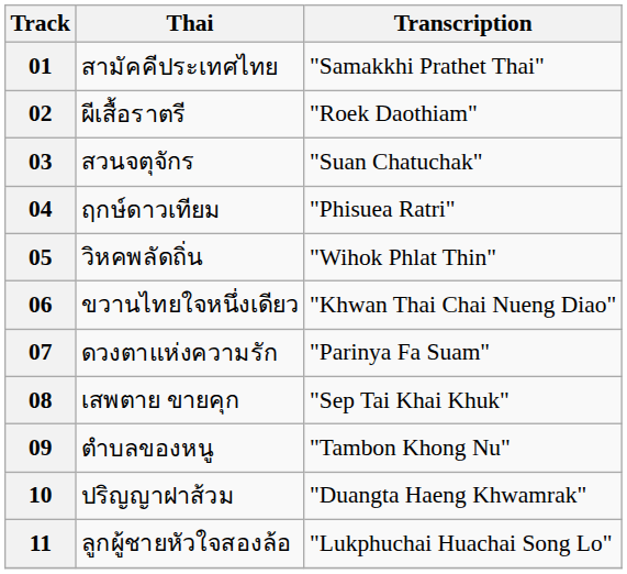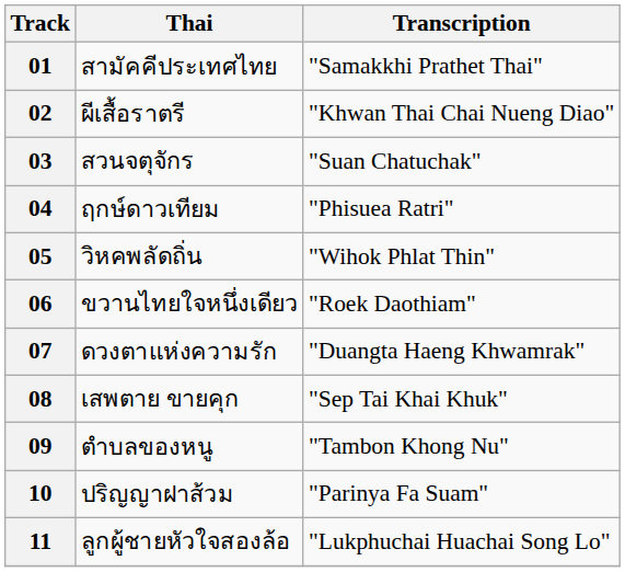 <table class="wikitable plainrowheaders">
 <tr>
 <th>Track</th>
 <th>Thai</th>
 <th>Transcription</th>
 </tr>
 <tr>
 <th scope="row">01</th>
 <td>สามัคคีประเทศไทย</td>
 <td>"Samakkhi Prathet Thai"</td>
 </tr>
 <tr>
 <th scope="row">02</th>
 <td>ผีเสื้อราตรี</td>
-<td>"Roek Daothiam"</td>
+<td>"Khwan Thai Chai Nueng Diao"</td>
 </tr>
 <tr>
 <th scope="row">03</th>
 <td>สวนจตุจักร</td>
 <td>"Suan Chatuchak"</td>
 </tr>
 <tr>
 <th scope="row">04</th>
 <td>ฤกษ์ดาวเทียม</td>
 <td>"Phisuea Ratri"</td>
 </tr>
 <tr>
 <th scope="row">05</th>
 <td>วิหคพลัดถิ่น</td>
 <td>"Wihok Phlat Thin"</td>
 </tr>
 <tr>
 <th scope="row">06</th>
 <td>ขวานไทยใจหนึ่งเดียว</td>
-<td>"Khwan Thai Chai Nueng Diao"</td>
+<td>"Roek Daothiam"</td>
 </tr>
 <tr>
 <th scope="row">07</th>
 <td>ดวงตาแห่งความรัก</td>
-<td>"Parinya Fa Suam"</td>
+<td>"Duangta Haeng Khwamrak"</td>
 </tr>
 <tr>
 <th scope="row">08</th>
 <td>เสพตาย ขายคุก</td>
 <td>"Sep Tai Khai Khuk"</td>
 </tr>
 <tr>
 <th scope="row">09</th>
 <td>ตำบลของหนู</td>
 <td>"Tambon Khong Nu"</td>
 </tr>
 <tr>
 <th scope="row">10</th>
 <td>ปริญญาฝาส้วม</td>
-<td>"Duangta Haeng Khwamrak"</td>
+<td>"Parinya Fa Suam"</td>
 </tr>
 <tr>
 <th scope="row">11</th>
 <td>ลูกผู้ชายหัวใจสองล้อ</td>
 <td>"Lukphuchai Huachai Song Lo"</td>
 </tr>
 <tr>
 </tr>
 </table>
